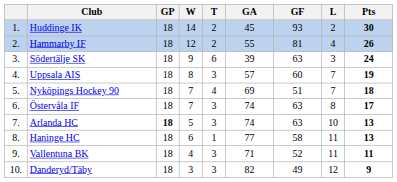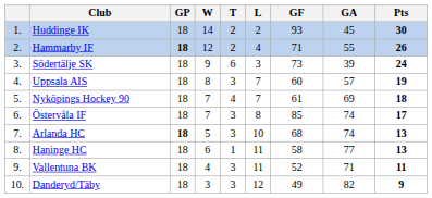 <table class="wikitable">
 <tr>
 <th width="30"></th>
 <th width="200">Club</th>
 <th width="30">GP</th>
 <th width="30">W</th>
 <th width="30">T</th>
+<th width="30">L</th>
+<th width="70">GF</th>
 <th width="70">GA</th>
-<th width="70">GF</th>
-<th width="30">L</th>
 <th width="70">Pts</th>
 </tr>
 <tr bgcolor="#BCD2EE" align="center">
 <td>1.</td>
 <td align="left"><a href='#'>Huddinge IK</a></td>
 <td>18</td>
 <td>14</td>
 <td>2</td>
+<td>2</td>
+<td>93</td>
 <td>45</td>
-<td>93</td>
-<td>2</td>
 <td><strong>30</strong></td>
 </tr>
 <tr bgcolor="#BCD2EE" align="center">
 <td>2.</td>
 <td align="left"><a href='#'>Hammarby IF</a></td>
-<td>18</td>
+<td><strong>18</strong></td>
 <td>12</td>
 <td>2</td>
+<td>4</td>
+<td>71</td>
 <td>55</td>
-<td>81</td>
-<td>4</td>
 <td><strong>26</strong></td>
 </tr>
 <tr bgcolor="#FFFFFF" align="center">
 <td>3.</td>
 <td align="left"><a href='#'>Södertälje SK</a></td>
 <td>18</td>
 <td>9</td>
 <td>6</td>
+<td>3</td>
+<td>73</td>
 <td>39</td>
-<td>63</td>
-<td>3</td>
 <td><strong>24</strong></td>
 </tr>
 <tr bgcolor="#FFFFFF" align="center">
 <td>4.</td>
 <td align="left"><a href='#'>Uppsala AIS</a></td>
 <td>18</td>
 <td>8</td>
 <td>3</td>
+<td>7</td>
+<td>60</td>
 <td>57</td>
-<td>60</td>
-<td>7</td>
 <td><strong>19</strong></td>
 </tr>
 <tr bgcolor="#FFFFFF" align="center">
 <td>5.</td>
 <td align="left"><a href='#'>Nyköpings Hockey 90</a></td>
 <td>18</td>
 <td>7</td>
 <td>4</td>
+<td>7</td>
+<td>61</td>
 <td>69</td>
-<td>51</td>
-<td>7</td>
 <td><strong>18</strong></td>
 </tr>
 <tr bgcolor="#FFFFFF" align="center">
 <td>6.</td>
 <td align="left"><a href='#'>Östervåla IF</a></td>
 <td>18</td>
 <td>7</td>
 <td>3</td>
+<td>8</td>
+<td>85</td>
 <td>74</td>
-<td>63</td>
-<td>8</td>
 <td><strong>17</strong></td>
 </tr>
 <tr bgcolor="#FFFFFF" align="center">
 <td>7.</td>
 <td align="left"><a href='#'>Arlanda HC</a></td>
 <td><strong>18</strong></td>
 <td>5</td>
 <td>3</td>
+<td>10</td>
+<td>68</td>
 <td>74</td>
-<td>63</td>
-<td>10</td>
 <td><strong>13</strong></td>
 </tr>
 <tr bgcolor="#FFFFFF" align="center">
 <td>8.</td>
 <td align="left"><a href='#'>Haninge HC</a></td>
 <td>18</td>
 <td>6</td>
 <td>1</td>
+<td>11</td>
+<td>58</td>
 <td>77</td>
-<td>58</td>
-<td>11</td>
 <td><strong>13</strong></td>
 </tr>
 <tr bgcolor="#FFFFFF" align="center">
 <td>9.</td>
 <td align="left"><a href='#'>Vallentuna BK</a></td>
 <td>18</td>
 <td>4</td>
 <td>3</td>
+<td>11</td>
+<td>52</td>
 <td>71</td>
-<td>52</td>
-<td>11</td>
 <td><strong>11</strong></td>
 </tr>
 <tr bgcolor="#FFFFFF" align="center">
 <td>10.</td>
 <td align="left"><a href='#'>Danderyd/Täby</a></td>
 <td>18</td>
 <td>3</td>
 <td>3</td>
+<td>12</td>
+<td>49</td>
 <td>82</td>
-<td>49</td>
-<td>12</td>
 <td><strong>9</strong></td>
 </tr>
 </table>
